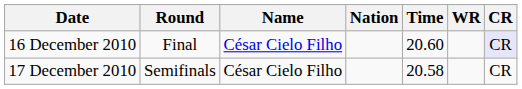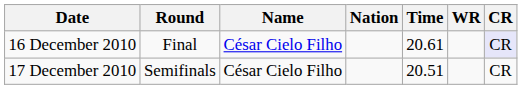 <table class="wikitable" style="text-align:center">
 <tr>
 <th>Date</th>
 <th>Round</th>
 <th>Name</th>
 <th>Nation</th>
 <th>Time</th>
 <th>WR</th>
 <th>CR</th>
 </tr>
 <tr>
 <td>16 December 2010</td>
 <td>Final</td>
 <td align="left"><a href='#'>César Cielo Filho</a></td>
 <td align="left"></td>
-<td>20.60</td>
+<td>20.61</td>
 <td></td>
 <td style="background: lavender;">CR</td>
 </tr>
 <tr>
 <td>17 December 2010</td>
 <td>Semifinals</td>
 <td align="left">César Cielo Filho</td>
 <td align="left"></td>
-<td>20.58</td>
+<td>20.51</td>
 <td></td>
 <td>CR</td>
 </tr>
 </table>
